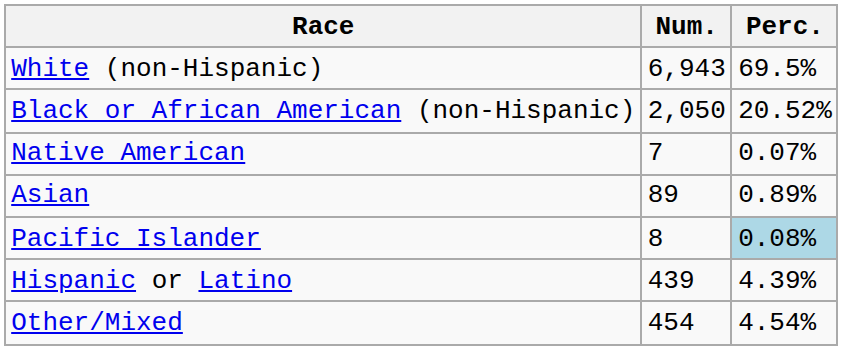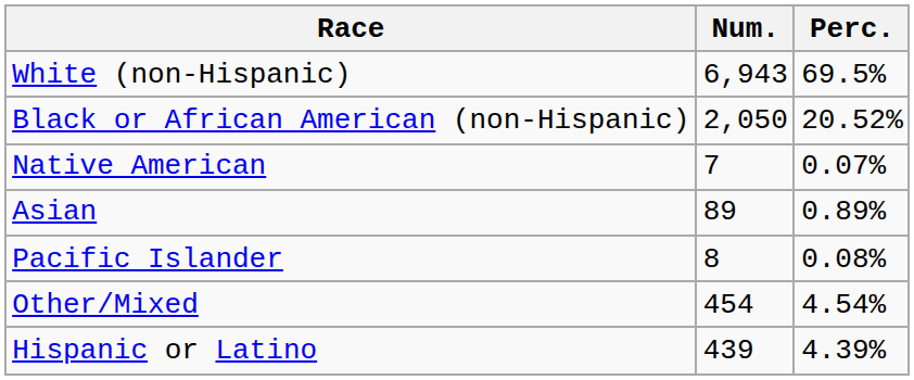 <table class="wikitable">
 <tr>
 <th>Race</th>
 <th>Num.</th>
 <th>Perc.</th>
 </tr>
 <tr>
 <td><a href='#'>White</a> (non-Hispanic)</td>
 <td>6,943</td>
 <td>69.5%</td>
 </tr>
 <tr>
 <td><a href='#'>Black or African American</a> (non-Hispanic)</td>
 <td>2,050</td>
 <td>20.52%</td>
 </tr>
 <tr>
 <td><a href='#'>Native American</a></td>
 <td>7</td>
 <td>0.07%</td>
 </tr>
 <tr>
 <td><a href='#'>Asian</a></td>
 <td>89</td>
 <td>0.89%</td>
 </tr>
 <tr>
 <td><a href='#'>Pacific Islander</a></td>
 <td>8</td>
-<td style="background: lightblue;">0.08%</td>
+<td>0.08%</td>
+</tr>
+<tr>
+<td><a href='#'>Other/Mixed</a></td>
+<td>454</td>
+<td>4.54%</td>
 </tr>
 <tr>
 <td><a href='#'>Hispanic</a> or <a href='#'>Latino</a></td>
 <td>439</td>
 <td>4.39%</td>
 </tr>
-<tr>
-<td><a href='#'>Other/Mixed</a></td>
-<td>454</td>
-<td>4.54%</td>
-</tr>
 </table>
